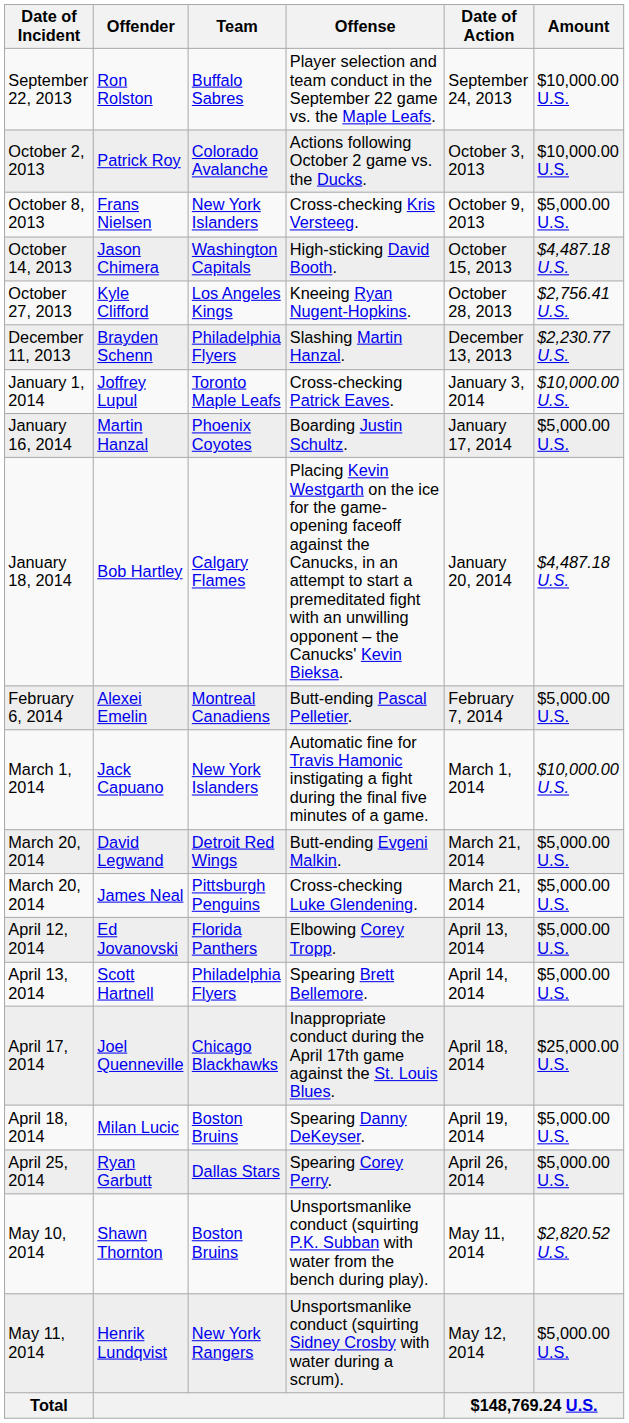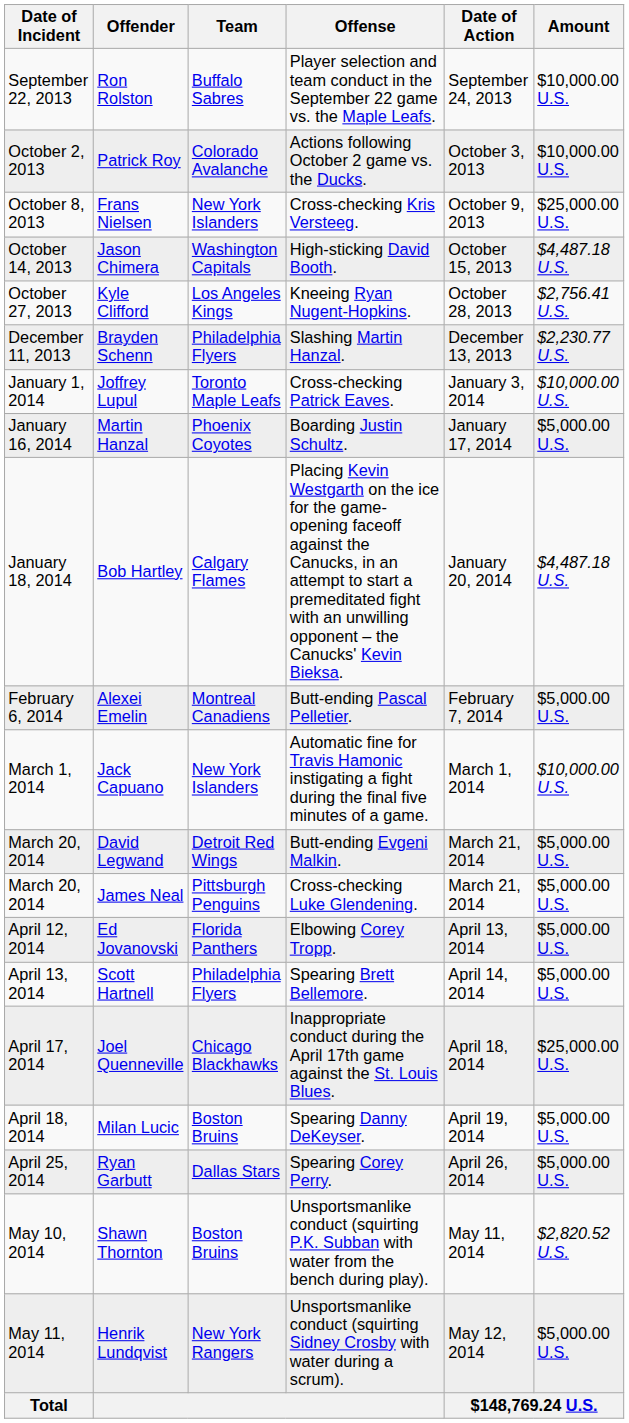 <table class="wikitable sortable">
 <tr>
 <th>Date of Incident</th>
 <th>Offender</th>
 <th>Team</th>
 <th>Offense</th>
 <th>Date of Action</th>
 <th>Amount</th>
 </tr>
 <tr>
 <td>September 22, 2013</td>
 <td><a href='#'>Ron Rolston</a><br></td>
 <td><a href='#'>Buffalo Sabres</a></td>
 <td>Player selection and team conduct in the September 22 game vs. the <a href='#'>Maple Leafs</a>.</td>
 <td>September 24, 2013</td>
 <td>$10,000.00 <a href='#'>U.S.</a></td>
 </tr>
 <tr bgcolor="#eeeeee">
 <td>October 2, 2013</td>
 <td><a href='#'>Patrick Roy</a><br></td>
 <td><a href='#'>Colorado Avalanche</a></td>
 <td>Actions following October 2 game vs. the <a href='#'>Ducks</a>.</td>
 <td>October 3, 2013</td>
 <td>$10,000.00 <a href='#'>U.S.</a></td>
 </tr>
 <tr>
 <td>October 8, 2013</td>
 <td><a href='#'>Frans Nielsen</a></td>
 <td><a href='#'>New York Islanders</a></td>
 <td>Cross-checking <a href='#'>Kris Versteeg</a>.</td>
 <td>October 9, 2013</td>
-<td>$5,000.00 <a href='#'>U.S.</a></td>
+<td>$25,000.00 <a href='#'>U.S.</a></td>
 </tr>
 <tr bgcolor="#eeeeee">
 <td>October 14, 2013</td>
 <td><a href='#'>Jason Chimera</a></td>
 <td><a href='#'>Washington Capitals</a></td>
 <td>High-sticking <a href='#'>David Booth</a>.</td>
 <td>October 15, 2013</td>
 <td><em>$4,487.18 <a href='#'>U.S.</a></em></td>
 </tr>
 <tr>
 <td>October 27, 2013</td>
 <td><a href='#'>Kyle Clifford</a></td>
 <td><a href='#'>Los Angeles Kings</a></td>
 <td>Kneeing <a href='#'>Ryan Nugent-Hopkins</a>.</td>
 <td>October 28, 2013</td>
 <td><em>$2,756.41 <a href='#'>U.S.</a></em></td>
 </tr>
 <tr bgcolor="#eeeeee">
 <td>December 11, 2013</td>
 <td><a href='#'>Brayden Schenn</a></td>
 <td><a href='#'>Philadelphia Flyers</a></td>
 <td>Slashing <a href='#'>Martin Hanzal</a>.</td>
 <td>December 13, 2013</td>
 <td><em>$2,230.77 <a href='#'>U.S.</a></em></td>
 </tr>
 <tr>
 <td>January 1, 2014</td>
 <td><a href='#'>Joffrey Lupul</a></td>
 <td><a href='#'>Toronto Maple Leafs</a></td>
 <td>Cross-checking <a href='#'>Patrick Eaves</a>.</td>
 <td>January 3, 2014</td>
 <td><em>$10,000.00 <a href='#'>U.S.</a></em></td>
 </tr>
 <tr bgcolor="#eeeeee">
 <td>January 16, 2014</td>
 <td><a href='#'>Martin Hanzal</a></td>
 <td><a href='#'>Phoenix Coyotes</a></td>
 <td>Boarding <a href='#'>Justin Schultz</a>.</td>
 <td>January 17, 2014</td>
 <td>$5,000.00 <a href='#'>U.S.</a></td>
 </tr>
 <tr>
 <td>January 18, 2014</td>
 <td><a href='#'>Bob Hartley</a><br></td>
 <td><a href='#'>Calgary Flames</a></td>
 <td>Placing <a href='#'>Kevin Westgarth</a> on the ice for the game-opening faceoff against the Canucks, in an attempt to start a premeditated fight with an unwilling opponent – the Canucks' <a href='#'>Kevin Bieksa</a>.</td>
 <td>January 20, 2014</td>
 <td><em>$4,487.18 <a href='#'>U.S.</a></em></td>
 </tr>
 <tr bgcolor="#eeeeee">
 <td>February 6, 2014</td>
 <td><a href='#'>Alexei Emelin</a></td>
 <td><a href='#'>Montreal Canadiens</a></td>
 <td>Butt-ending <a href='#'>Pascal Pelletier</a>.</td>
 <td>February 7, 2014</td>
 <td>$5,000.00 <a href='#'>U.S.</a></td>
 </tr>
 <tr>
 <td>March 1, 2014</td>
 <td><a href='#'>Jack Capuano</a><br></td>
 <td><a href='#'>New York Islanders</a></td>
 <td>Automatic fine for <a href='#'>Travis Hamonic</a> instigating a fight during the final five minutes of a game.</td>
 <td>March 1, 2014</td>
 <td><em>$10,000.00 <a href='#'>U.S.</a></em></td>
 </tr>
 <tr bgcolor="#eeeeee">
 <td>March 20, 2014</td>
 <td><a href='#'>David Legwand</a></td>
 <td><a href='#'>Detroit Red Wings</a></td>
 <td>Butt-ending <a href='#'>Evgeni Malkin</a>.</td>
 <td>March 21, 2014</td>
 <td>$5,000.00 <a href='#'>U.S.</a></td>
 </tr>
 <tr>
 <td>March 20, 2014</td>
 <td><a href='#'>James Neal</a></td>
 <td><a href='#'>Pittsburgh Penguins</a></td>
 <td>Cross-checking <a href='#'>Luke Glendening</a>.</td>
 <td>March 21, 2014</td>
 <td>$5,000.00 <a href='#'>U.S.</a></td>
 </tr>
 <tr bgcolor="#eeeeee">
 <td>April 12, 2014</td>
 <td><a href='#'>Ed Jovanovski</a></td>
 <td><a href='#'>Florida Panthers</a></td>
 <td>Elbowing <a href='#'>Corey Tropp</a>.</td>
 <td>April 13, 2014</td>
 <td>$5,000.00 <a href='#'>U.S.</a></td>
 </tr>
 <tr>
 <td>April 13, 2014</td>
 <td><a href='#'>Scott Hartnell</a></td>
 <td><a href='#'>Philadelphia Flyers</a></td>
 <td>Spearing <a href='#'>Brett Bellemore</a>.</td>
 <td>April 14, 2014</td>
 <td>$5,000.00 <a href='#'>U.S.</a></td>
 </tr>
 <tr bgcolor="#eeeeee">
 <td>April 17, 2014</td>
 <td><a href='#'>Joel Quenneville</a><br></td>
 <td><a href='#'>Chicago Blackhawks</a></td>
 <td>Inappropriate conduct during the April 17th game against the <a href='#'>St. Louis Blues</a>.</td>
 <td>April 18, 2014</td>
 <td>$25,000.00 <a href='#'>U.S.</a></td>
 </tr>
 <tr>
 <td>April 18, 2014</td>
 <td><a href='#'>Milan Lucic</a></td>
 <td><a href='#'>Boston Bruins</a></td>
 <td>Spearing <a href='#'>Danny DeKeyser</a>.</td>
 <td>April 19, 2014</td>
 <td>$5,000.00 <a href='#'>U.S.</a></td>
 </tr>
 <tr bgcolor="#eeeeee">
 <td>April 25, 2014</td>
 <td><a href='#'>Ryan Garbutt</a></td>
 <td><a href='#'>Dallas Stars</a></td>
 <td>Spearing <a href='#'>Corey Perry</a>.</td>
 <td>April 26, 2014</td>
 <td>$5,000.00 <a href='#'>U.S.</a></td>
 </tr>
 <tr>
 <td>May 10, 2014</td>
 <td><a href='#'>Shawn Thornton</a></td>
 <td><a href='#'>Boston Bruins</a></td>
 <td>Unsportsmanlike conduct (squirting <a href='#'>P.K. Subban</a> with water from the bench during play).</td>
 <td>May 11, 2014</td>
 <td><em>$2,820.52 <a href='#'>U.S.</a></em></td>
 </tr>
 <tr bgcolor="#eeeeee">
 <td>May 11, 2014</td>
 <td><a href='#'>Henrik Lundqvist</a></td>
 <td><a href='#'>New York Rangers</a></td>
 <td>Unsportsmanlike conduct (squirting <a href='#'>Sidney Crosby</a> with water during a scrum).</td>
 <td>May 12, 2014</td>
 <td>$5,000.00 <a href='#'>U.S.</a></td>
 </tr>
 <tr>
 <th>Total</th>
 <th colspan=3;></th>
 <th colspan=2;>$148,769.24 <a href='#'>U.S.</a></th>
 </tr>
 </table>
